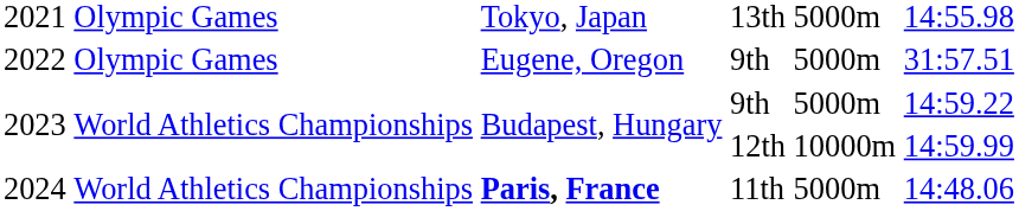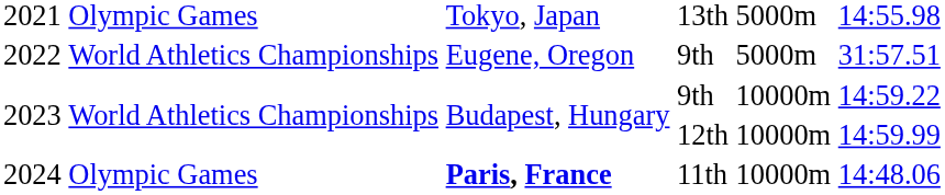 <table>
 <tr>
 <td>2021</td>
 <td><a href='#'>Olympic Games</a></td>
 <td><a href='#'>Tokyo</a>, <a href='#'>Japan</a></td>
 <td>13th</td>
 <td>5000m</td>
 <td><a href='#'>14:55.98</a></td>
 </tr>
 <tr>
 <td>2022</td>
-<td><a href='#'>Olympic Games</a></td>
+<td><a href='#'>World Athletics Championships</a></td>
 <td><a href='#'>Eugene, Oregon</a></td>
 <td>9th</td>
 <td>5000m</td>
 <td><a href='#'>31:57.51</a></td>
 </tr>
 <tr>
 <td rowspan=2>2023</td>
 <td rowspan=2><a href='#'>World Athletics Championships</a></td>
 <td rowspan=2><a href='#'>Budapest</a>, <a href='#'>Hungary</a></td>
 <td>9th</td>
-<td>5000m</td>
+<td>10000m</td>
 <td><a href='#'>14:59.22</a></td>
 </tr>
 <tr>
 <td>12th</td>
 <td>10000m</td>
 <td><a href='#'>14:59.99</a></td>
 </tr>
 <tr>
 <td>2024</td>
-<td><a href='#'>World Athletics Championships</a></td>
+<td><a href='#'>Olympic Games</a></td>
 <td><strong><a href='#'>Paris</a>, <a href='#'>France</a></strong></td>
 <td>11th</td>
-<td>5000m</td>
+<td>10000m</td>
 <td><a href='#'>14:48.06</a></td>
 </tr>
 </table>
